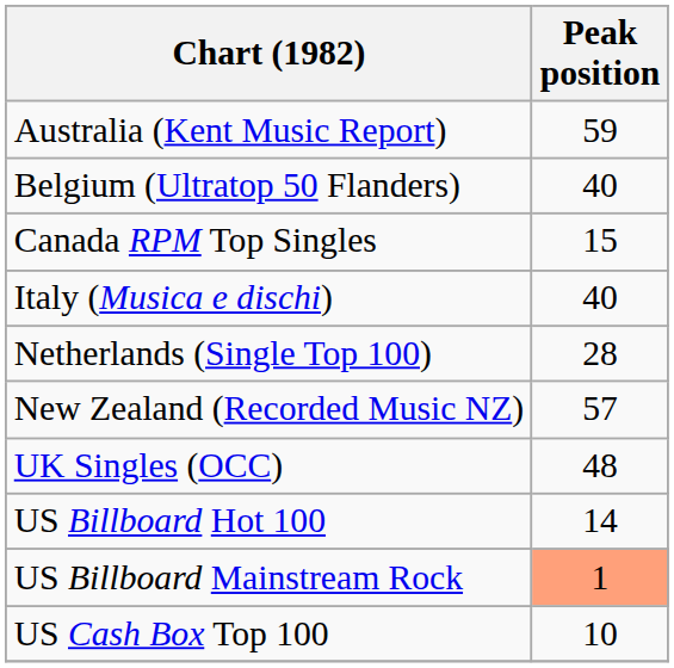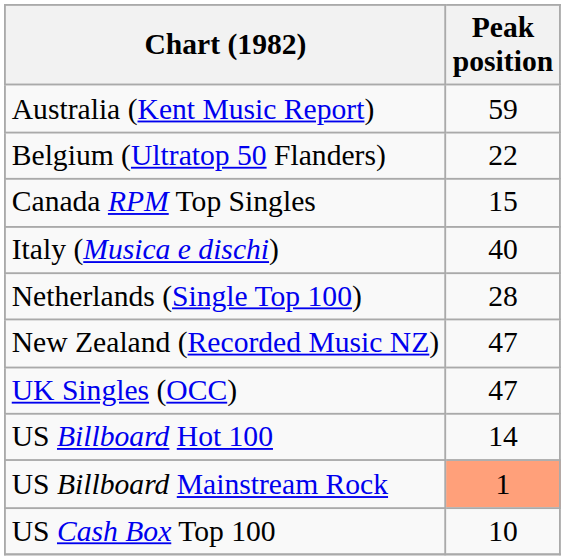 <table class="wikitable sortable">
 <tr>
 <th>Chart (1982)</th>
 <th>Peak<br>position</th>
 </tr>
 <tr>
 <td>Australia (<a href='#'>Kent Music Report</a>)</td>
 <td style="text-align:center;">59</td>
 </tr>
 <tr>
 <td>Belgium (<a href='#'>Ultratop 50</a> Flanders)</td>
-<td style="text-align:center;">40</td>
+<td style="text-align:center;">22</td>
 </tr>
 <tr>
 <td>Canada <em><a href='#'>RPM</a></em> Top Singles</td>
 <td style="text-align:center;">15</td>
 </tr>
 <tr>
 <td>Italy (<em><a href='#'>Musica e dischi</a></em>)</td>
 <td style="text-align:center;">40</td>
 </tr>
 <tr>
 <td>Netherlands (<a href='#'>Single Top 100</a>)</td>
 <td style="text-align:center;">28</td>
 </tr>
 <tr>
 <td>New Zealand (<a href='#'>Recorded Music NZ</a>)</td>
-<td style="text-align:center;">57</td>
+<td style="text-align:center;">47</td>
 </tr>
 <tr>
 <td><a href='#'>UK Singles</a> (<a href='#'>OCC</a>)</td>
-<td style="text-align:center;">48</td>
+<td style="text-align:center;">47</td>
 </tr>
 <tr>
 <td>US <em><a href='#'>Billboard</a></em> <a href='#'>Hot 100</a></td>
 <td style="text-align:center;">14</td>
 </tr>
 <tr>
 <td>US <em>Billboard</em> <a href='#'>Mainstream Rock</a></td>
 <td style="background: lightsalmon; text-align:center;">1</td>
 </tr>
 <tr>
 <td>US <a href='#'><em>Cash Box</em></a> Top 100</td>
 <td align="center">10</td>
 </tr>
 <tr>
 </tr>
 </table>
